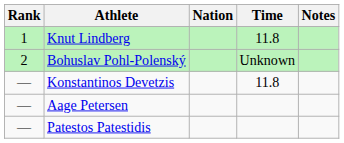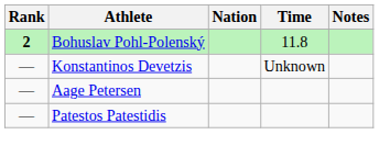 <table class="wikitable sortable" style="text-align:center">
 <tr>
 <th>Rank</th>
 <th>Athlete</th>
 <th>Nation</th>
 <th>Time</th>
 <th>Notes</th>
 </tr>
 <tr bgcolor=bbf3bb>
-<td>1</td>
-<td align=left><a href='#'>Knut Lindberg</a></td>
+<td><strong>2</strong></td>
+<td align=left><a href='#'>Bohuslav Pohl-Polenský</a></td>
 <td align=left></td>
 <td>11.8</td>
-<td></td>
-</tr>
-<tr bgcolor=bbf3bb>
-<td>2</td>
-<td align=left><a href='#'>Bohuslav Pohl-Polenský</a></td>
-<td align=left></td>
-<td>Unknown</td>
 <td></td>
 </tr>
 <tr>
 <td data-sort-value=3>—</td>
 <td align=left><a href='#'>Konstantinos Devetzis</a></td>
 <td align=left></td>
-<td>11.8</td>
+<td>Unknown</td>
 <td></td>
 </tr>
 <tr>
 <td data-sort-value=3>—</td>
 <td align=left><a href='#'>Aage Petersen</a></td>
 <td align=left></td>
 <td></td>
 <td></td>
 </tr>
 <tr>
 <td data-sort-value=3>—</td>
 <td align=left><a href='#'>Patestos Patestidis</a></td>
 <td align=left></td>
 <td></td>
 <td></td>
 </tr>
 </table>
